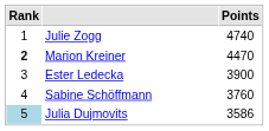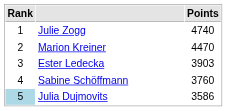 <table cellspacing="1" cellpadding="3" style="border:1px solid #aaa; font-size:90%;">
 <tr style="background:#e4e4e4;">
 <th style="border-bottom:1px solid #aaa; width:10px;">Rank</th>
 <th style="border-bottom:1px solid #aaa; width:200px;"></th>
 <th style="border-bottom:1px solid #aaa; width:20px;">Points</th>
 </tr>
 <tr>
 <td align=center>1</td>
 <td> <a href='#'>Julie Zogg</a></td>
 <td align=center>4740</td>
 </tr>
 <tr>
-<td align=center><strong>2</strong></td>
+<td align=center>2</td>
 <td> <a href='#'>Marion Kreiner</a></td>
 <td align=center>4470</td>
 </tr>
 <tr>
 <td align=center>3</td>
 <td> <a href='#'>Ester Ledecka</a></td>
-<td align=center>3900</td>
+<td align=center>3903</td>
 </tr>
 <tr>
 <td align=center>4</td>
 <td> <a href='#'>Sabine Schöffmann</a></td>
 <td align=center>3760</td>
 </tr>
 <tr>
 <td align=center style="background: lightblue;">5</td>
 <td> <a href='#'>Julia Dujmovits</a></td>
 <td align=center>3586</td>
 </tr>
 </table>
